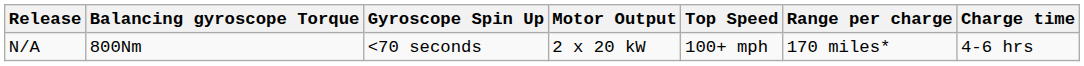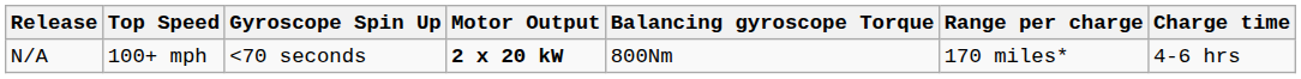 <table class="wikitable">
 <tr>
 <th>Release</th>
-<th>Balancing gyroscope Torque</th>
+<th>Top Speed</th>
 <th>Gyroscope Spin Up</th>
 <th>Motor Output</th>
-<th>Top Speed</th>
+<th>Balancing gyroscope Torque</th>
 <th>Range per charge</th>
 <th>Charge time</th>
 </tr>
 <tr>
 <td>N/A</td>
+<td>100+ mph</td>
+<td><70 seconds</td>
+<td><strong>2 x 20 kW</strong></td>
 <td>800Nm</td>
-<td><70 seconds</td>
-<td>2 x 20 kW</td>
-<td>100+ mph</td>
 <td>170 miles*</td>
 <td>4-6 hrs</td>
 </tr>
 </table>
